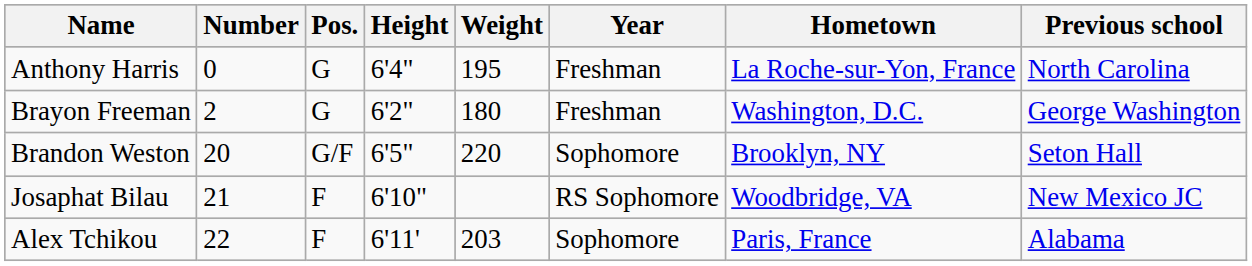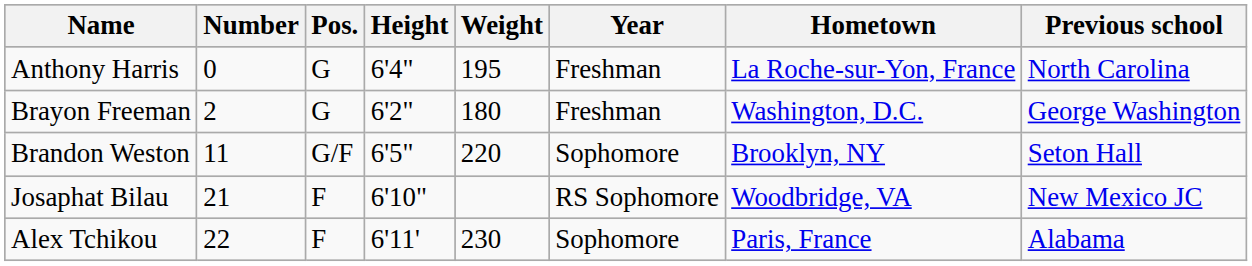 <table class="wikitable sortable" border="1">
 <tr>
 <th>Name</th>
 <th>Number</th>
 <th>Pos.</th>
 <th>Height</th>
 <th>Weight</th>
 <th>Year</th>
 <th>Hometown</th>
 <th class="unsortable">Previous school</th>
 </tr>
 <tr>
 <td>Anthony Harris</td>
 <td>0</td>
 <td>G</td>
 <td>6'4"</td>
 <td>195</td>
 <td>Freshman</td>
 <td><a href='#'>La Roche-sur-Yon, France</a></td>
 <td><a href='#'>North Carolina</a></td>
 </tr>
 <tr>
 <td>Brayon Freeman</td>
 <td>2</td>
 <td>G</td>
 <td>6'2"</td>
 <td>180</td>
 <td>Freshman</td>
 <td><a href='#'>Washington, D.C.</a></td>
 <td><a href='#'>George Washington</a></td>
 </tr>
 <tr>
 <td>Brandon Weston</td>
-<td>20</td>
+<td>11</td>
 <td>G/F</td>
 <td>6'5"</td>
 <td>220</td>
 <td>Sophomore</td>
 <td><a href='#'>Brooklyn, NY</a></td>
 <td><a href='#'>Seton Hall</a></td>
 </tr>
 <tr>
 <td>Josaphat Bilau</td>
 <td>21</td>
 <td>F</td>
 <td>6'10"</td>
 <td></td>
 <td>RS Sophomore</td>
 <td><a href='#'>Woodbridge, VA</a></td>
 <td><a href='#'>New Mexico JC</a></td>
 </tr>
 <tr>
 <td>Alex Tchikou</td>
 <td>22</td>
 <td>F</td>
 <td>6'11'</td>
-<td>203</td>
+<td>230</td>
 <td>Sophomore</td>
 <td><a href='#'>Paris, France</a></td>
 <td><a href='#'>Alabama</a></td>
 </tr>
 </table>
